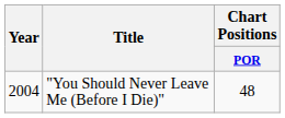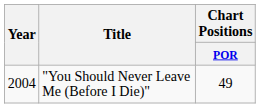 <table class="wikitable">
 <tr>
 <th bgcolor="lightsteelblue" width="25" rowspan="2">Year</th>
 <th bgcolor="lightsteelblue" width="170" rowspan="2">Title</th>
 <th bgcolor="lightsteelblue" colspan="1">Chart Positions</th>
 </tr>
 <tr bgcolor="#efefef">
 <th bgcolor="#e2e2e2" width="40"><small><a href='#'>POR</a></small></th>
 </tr>
 <tr>
 <td>2004</td>
 <td>"You Should Never Leave Me (Before I Die)"</td>
-<td align="center">48</td>
+<td align="center">49</td>
 </tr>
 </table>
